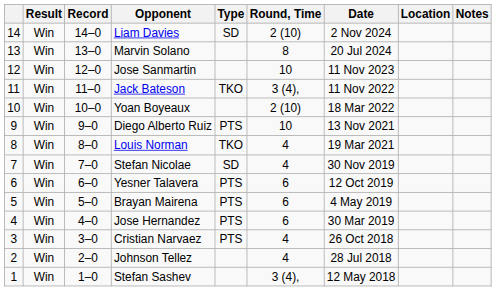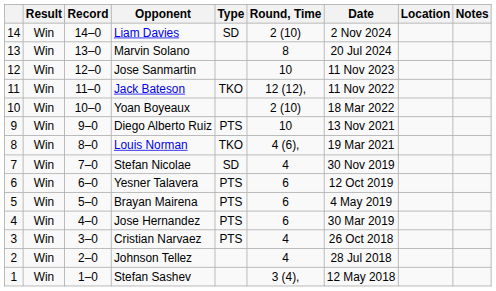 <table class="wikitable" style="text-align:center; font-size:95%">
 <tr>
 <th></th>
 <th>Result</th>
 <th>Record</th>
 <th>Opponent</th>
 <th>Type</th>
 <th>Round, Time</th>
 <th>Date</th>
 <th>Location</th>
 <th>Notes</th>
 </tr>
 <tr>
 <td>14</td>
 <td>Win</td>
 <td>14–0</td>
 <td align=left><a href='#'>Liam Davies</a></td>
 <td>SD</td>
 <td>2 (10)</td>
 <td>2 Nov 2024</td>
 <td align=left></td>
 <td align=left></td>
 </tr>
 <tr>
 <td>13</td>
 <td>Win</td>
 <td>13–0</td>
 <td align=left>Marvin Solano</td>
 <td></td>
 <td>8</td>
 <td>20 Jul 2024</td>
 <td align=left></td>
 <td align=left></td>
 </tr>
 <tr>
 <td>12</td>
 <td>Win</td>
 <td>12–0</td>
 <td align=left>Jose Sanmartin</td>
 <td></td>
 <td>10</td>
 <td>11 Nov 2023</td>
 <td align=left></td>
 <td align=left></td>
 </tr>
 <tr>
 <td>11</td>
 <td>Win</td>
 <td>11–0</td>
 <td align=left><a href='#'>Jack Bateson</a></td>
 <td>TKO</td>
-<td>3 (4), </td>
+<td>12 (12), </td>
 <td>11 Nov 2022</td>
 <td align=left></td>
 <td align=left></td>
 </tr>
 <tr>
 <td>10</td>
 <td>Win</td>
 <td>10–0</td>
 <td align=left>Yoan Boyeaux</td>
 <td></td>
 <td>2 (10)</td>
 <td>18 Mar 2022</td>
 <td align=left></td>
 <td></td>
 </tr>
 <tr>
 <td>9</td>
 <td>Win</td>
 <td>9–0</td>
 <td align=left>Diego Alberto Ruiz</td>
 <td>PTS</td>
 <td>10</td>
 <td>13 Nov 2021</td>
 <td align=left></td>
 <td></td>
 </tr>
 <tr>
 <td>8</td>
 <td>Win</td>
 <td>8–0</td>
 <td align=left><a href='#'>Louis Norman</a></td>
 <td>TKO</td>
-<td>4</td>
+<td>4 (6), </td>
 <td>19 Mar 2021</td>
 <td align=left></td>
 <td></td>
 </tr>
 <tr>
 <td>7</td>
 <td>Win</td>
 <td>7–0</td>
 <td align=left>Stefan Nicolae</td>
 <td>SD</td>
 <td>4</td>
 <td>30 Nov 2019</td>
 <td align=left></td>
 <td></td>
 </tr>
 <tr>
 <td>6</td>
 <td>Win</td>
 <td>6–0</td>
 <td align=left>Yesner Talavera</td>
 <td>PTS</td>
 <td>6</td>
 <td>12 Oct 2019</td>
 <td align=left></td>
 <td></td>
 </tr>
 <tr>
 <td>5</td>
 <td>Win</td>
 <td>5–0</td>
 <td align=left>Brayan Mairena</td>
 <td>PTS</td>
 <td>6</td>
 <td>4 May 2019</td>
 <td align=left></td>
 <td></td>
 </tr>
 <tr>
 <td>4</td>
 <td>Win</td>
 <td>4–0</td>
 <td align=left>Jose Hernandez</td>
 <td>PTS</td>
 <td>6</td>
 <td>30 Mar 2019</td>
 <td align=left></td>
 <td></td>
 </tr>
 <tr>
 <td>3</td>
 <td>Win</td>
 <td>3–0</td>
 <td align=left>Cristian Narvaez</td>
 <td>PTS</td>
 <td>4</td>
 <td>26 Oct 2018</td>
 <td align=left></td>
 <td></td>
 </tr>
 <tr>
 <td>2</td>
 <td>Win</td>
 <td>2–0</td>
 <td align=left>Johnson Tellez</td>
 <td></td>
 <td>4</td>
 <td>28 Jul 2018</td>
 <td align=left></td>
 <td></td>
 </tr>
 <tr>
 <td>1</td>
 <td>Win</td>
 <td>1–0</td>
 <td align=left>Stefan Sashev</td>
 <td></td>
 <td>3 (4), </td>
 <td>12 May 2018</td>
 <td align=left></td>
 <td></td>
 </tr>
 </table>
